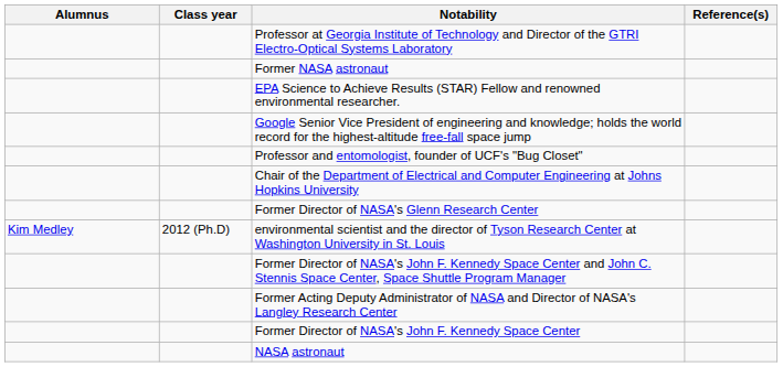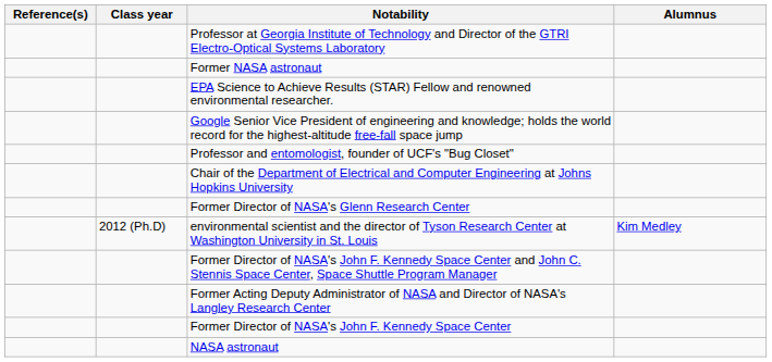 <table class="wikitable sortable" style="width:78%;">
 <tr valign="top">
-<th style="width:20%;">Alumnus</th>
+<th style="width:12%;" class="unsortable">Reference(s)</th>
 <th style="width:12%;">Class year</th>
 <th style="width:56%;" class="unsortable">Notability</th>
-<th style="width:12%;" class="unsortable">Reference(s)</th>
+<th style="width:20%;">Alumnus</th>
 </tr>
 <tr valign="top">
 <td></td>
 <td> </td>
 <td>Professor at <a href='#'>Georgia Institute of Technology</a> and Director of the <a href='#'>GTRI Electro-Optical Systems Laboratory</a></td>
 <td></td>
 </tr>
 <tr valign="top">
 <td></td>
 <td></td>
 <td>Former <a href='#'>NASA</a> <a href='#'>astronaut</a></td>
 <td></td>
 </tr>
 <tr valign="top">
 <td></td>
 <td>  </td>
 <td><a href='#'>EPA</a> Science to Achieve Results (STAR) Fellow and renowned environmental researcher.</td>
 <td></td>
 </tr>
 <tr valign="top">
 <td></td>
 <td></td>
 <td><a href='#'>Google</a> Senior Vice President of engineering and knowledge; holds the world record for the highest-altitude <a href='#'>free-fall</a> space jump</td>
 <td></td>
 </tr>
 <tr valign="top">
 <td></td>
 <td data-sort-value="00"></td>
 <td>Professor and <a href='#'>entomologist</a>, founder of UCF's "Bug Closet"</td>
 <td></td>
 </tr>
 <tr valign="top">
 <td></td>
 <td></td>
 <td>Chair of the <a href='#'>Department of Electrical and Computer Engineering</a> at <a href='#'>Johns Hopkins University</a></td>
 <td></td>
 </tr>
 <tr>
 <td></td>
 <td></td>
 <td>Former Director of <a href='#'>NASA</a>'s <a href='#'>Glenn Research Center</a></td>
 <td></td>
 </tr>
 <tr valign="top">
-<td><a href='#'>Kim Medley</a></td>
+<td></td>
 <td>2012 (Ph.D)</td>
 <td>environmental scientist and the director of <a href='#'>Tyson Research Center</a> at <a href='#'>Washington University in St. Louis</a></td>
-<td></td>
+<td><a href='#'>Kim Medley</a></td>
 </tr>
 <tr valign="top">
 <td></td>
 <td data-sort-value="00"></td>
 <td>Former Director of <a href='#'>NASA</a>'s <a href='#'>John F. Kennedy Space Center</a> and <a href='#'>John C. Stennis Space Center</a>, <a href='#'>Space Shuttle Program Manager</a></td>
 <td></td>
 </tr>
 <tr valign="top">
 <td></td>
 <td data-sort-value="00"></td>
 <td>Former Acting Deputy Administrator of <a href='#'>NASA</a> and Director of NASA's <a href='#'>Langley Research Center</a></td>
 <td></td>
 </tr>
 <tr valign="top">
 <td></td>
 <td></td>
 <td>Former Director of <a href='#'>NASA</a>'s <a href='#'>John F. Kennedy Space Center</a></td>
 <td></td>
 </tr>
 <tr valign="top">
 <td></td>
 <td></td>
 <td><a href='#'>NASA</a> <a href='#'>astronaut</a></td>
 <td></td>
 </tr>
 </table>
